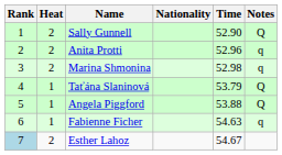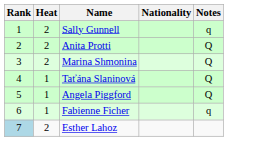 <table class="wikitable sortable" style="text-align:center">
 <tr>
 <th>Rank</th>
 <th>Heat</th>
 <th>Name</th>
 <th>Nationality</th>
-<th>Time</th>
 <th>Notes</th>
 </tr>
 <tr bgcolor=ccffcc>
 <td>1</td>
 <td>2</td>
 <td align="left"><a href='#'>Sally Gunnell</a></td>
 <td align=left></td>
-<td>52.90</td>
-<td>Q</td>
+<td>q</td>
 </tr>
 <tr bgcolor=ccffcc>
 <td>2</td>
 <td>2</td>
 <td align="left"><a href='#'>Anita Protti</a></td>
 <td align=left></td>
-<td>52.96</td>
-<td>q</td>
+<td>Q</td>
 </tr>
 <tr bgcolor=ddffdd>
 <td>3</td>
 <td>2</td>
 <td align="left"><a href='#'>Marina Shmonina</a></td>
 <td align=left></td>
-<td>52.98</td>
-<td>q</td>
+<td>Q</td>
 </tr>
 <tr bgcolor=ccffcc>
 <td>4</td>
 <td>1</td>
 <td align="left"><a href='#'>Taťána Slaninová</a></td>
 <td align=left></td>
-<td>53.79</td>
 <td>Q</td>
 </tr>
 <tr bgcolor=ccffcc>
 <td>5</td>
 <td>1</td>
 <td align="left"><a href='#'>Angela Piggford</a></td>
 <td align=left></td>
-<td>53.88</td>
 <td>Q</td>
 </tr>
 <tr bgcolor=ddffdd>
 <td>6</td>
 <td>1</td>
 <td align="left"><a href='#'>Fabienne Ficher</a></td>
 <td align=left></td>
-<td>54.63</td>
 <td>q</td>
 </tr>
 <tr>
 <td style="background: lightblue;">7</td>
 <td>2</td>
 <td align="left"><a href='#'>Esther Lahoz</a></td>
 <td align=left></td>
-<td>54.67</td>
 <td></td>
 </tr>
 </table>
